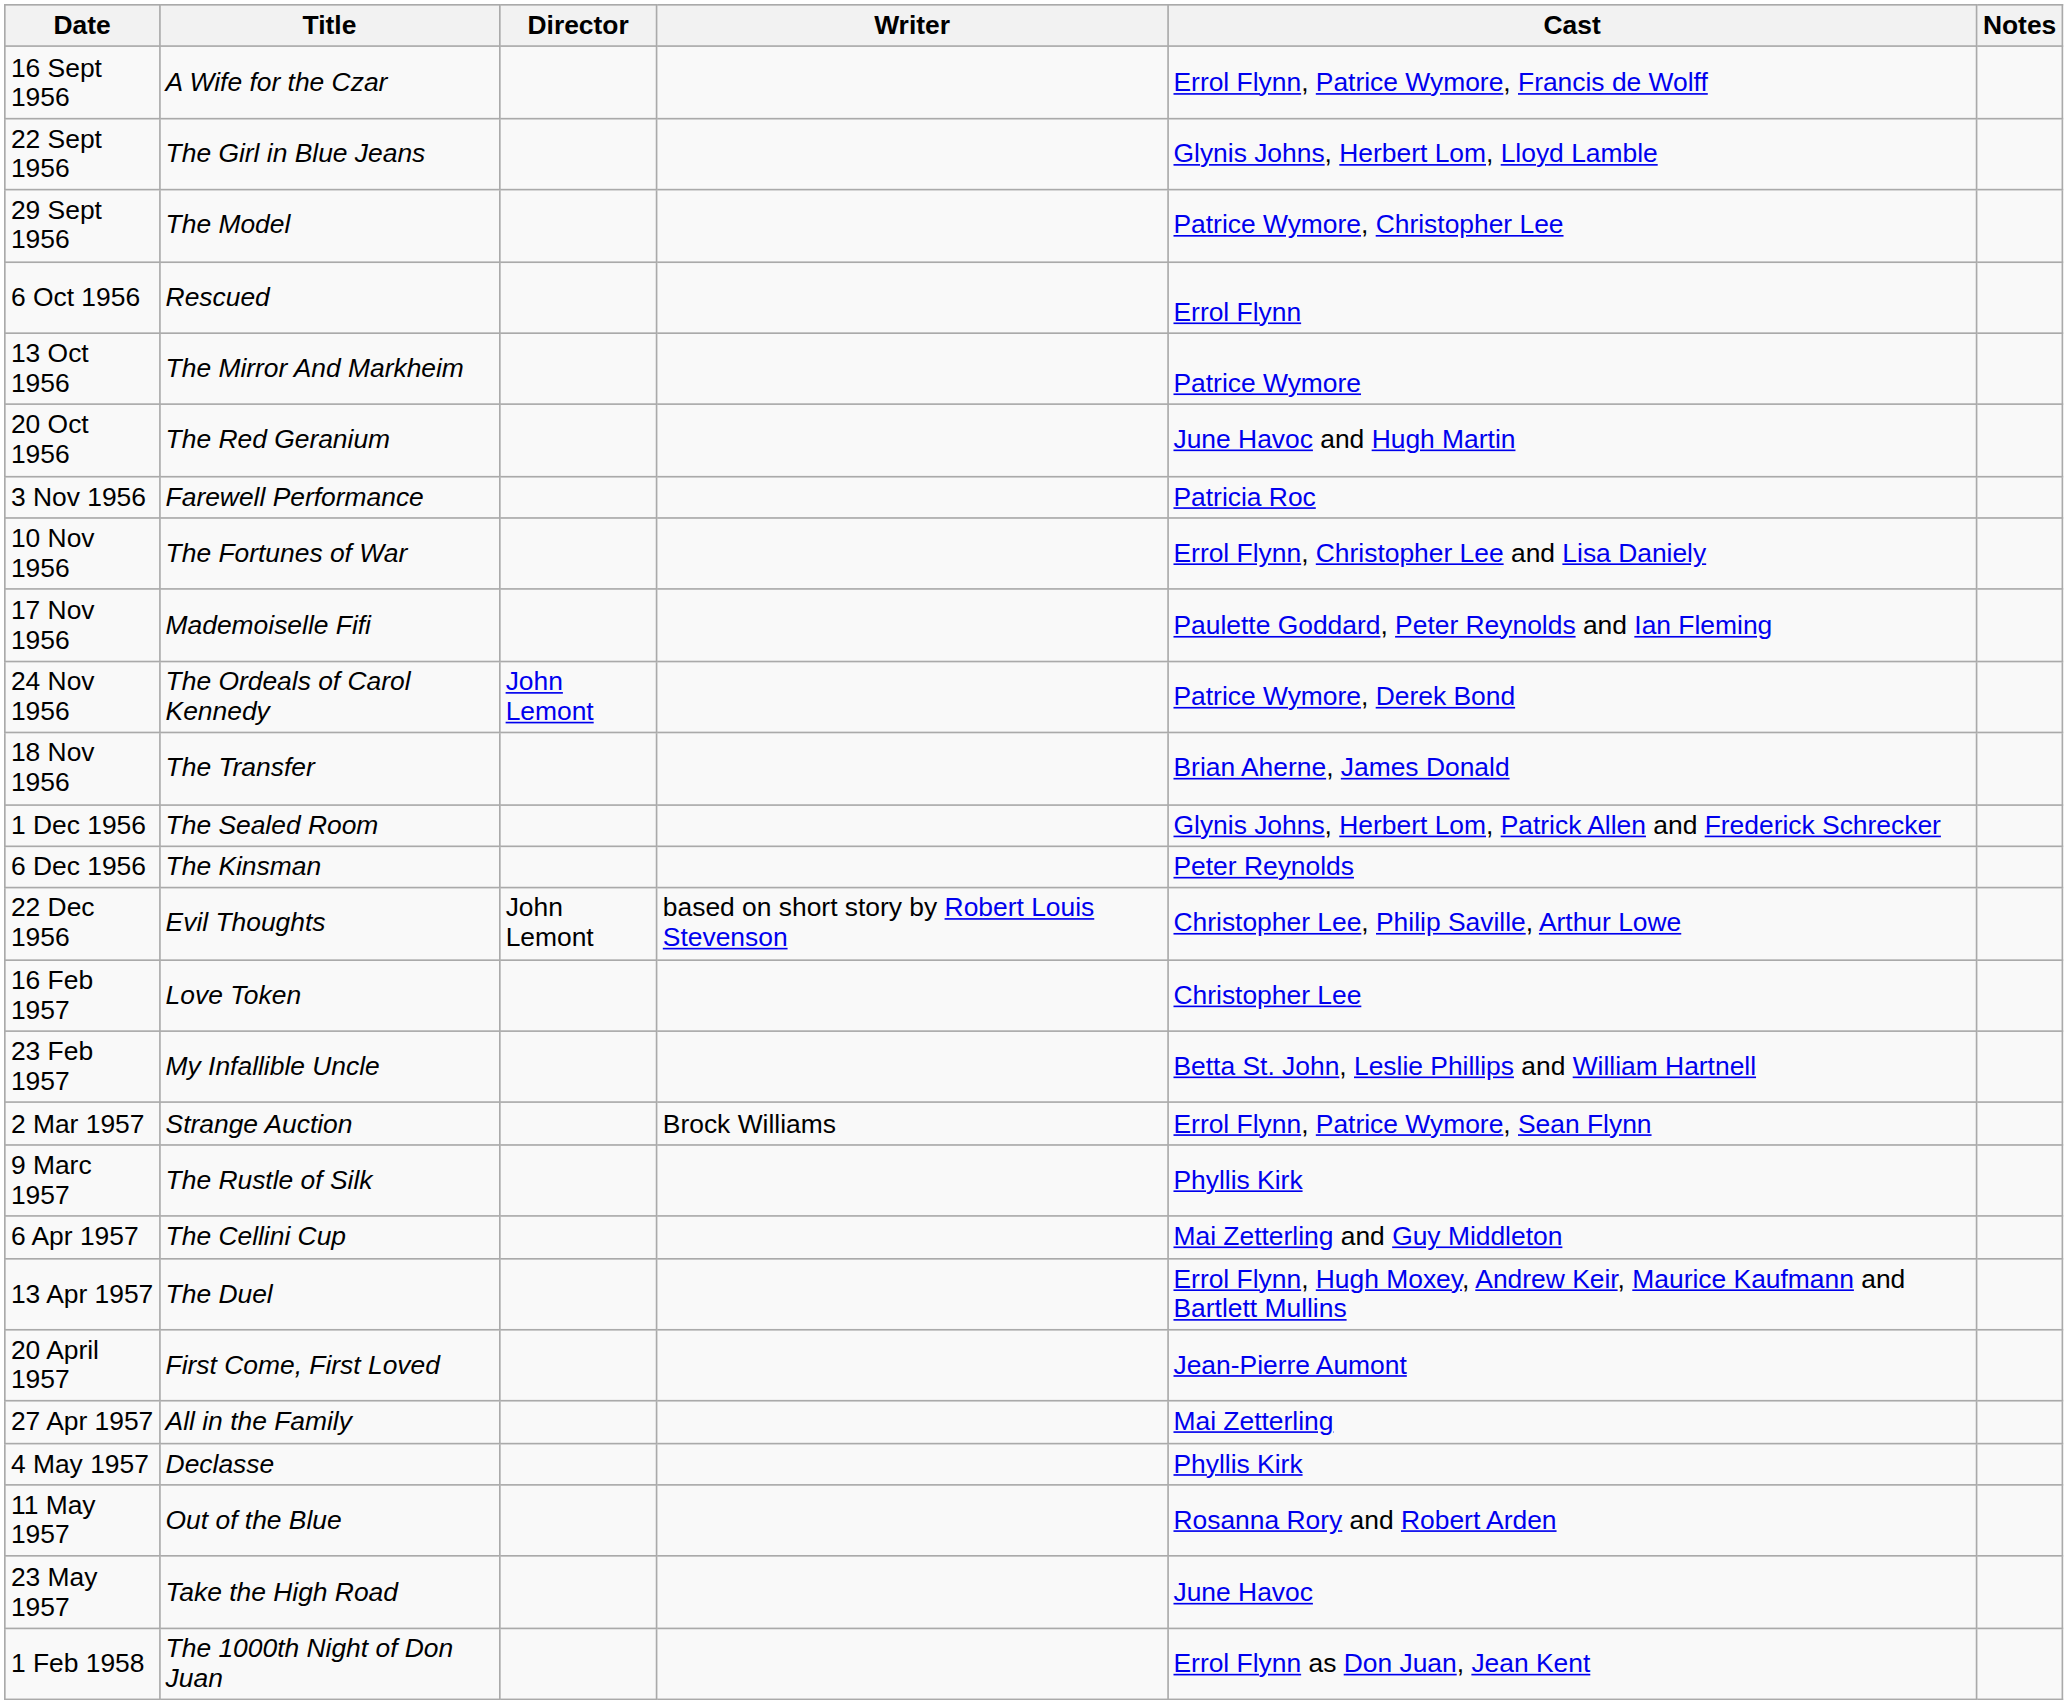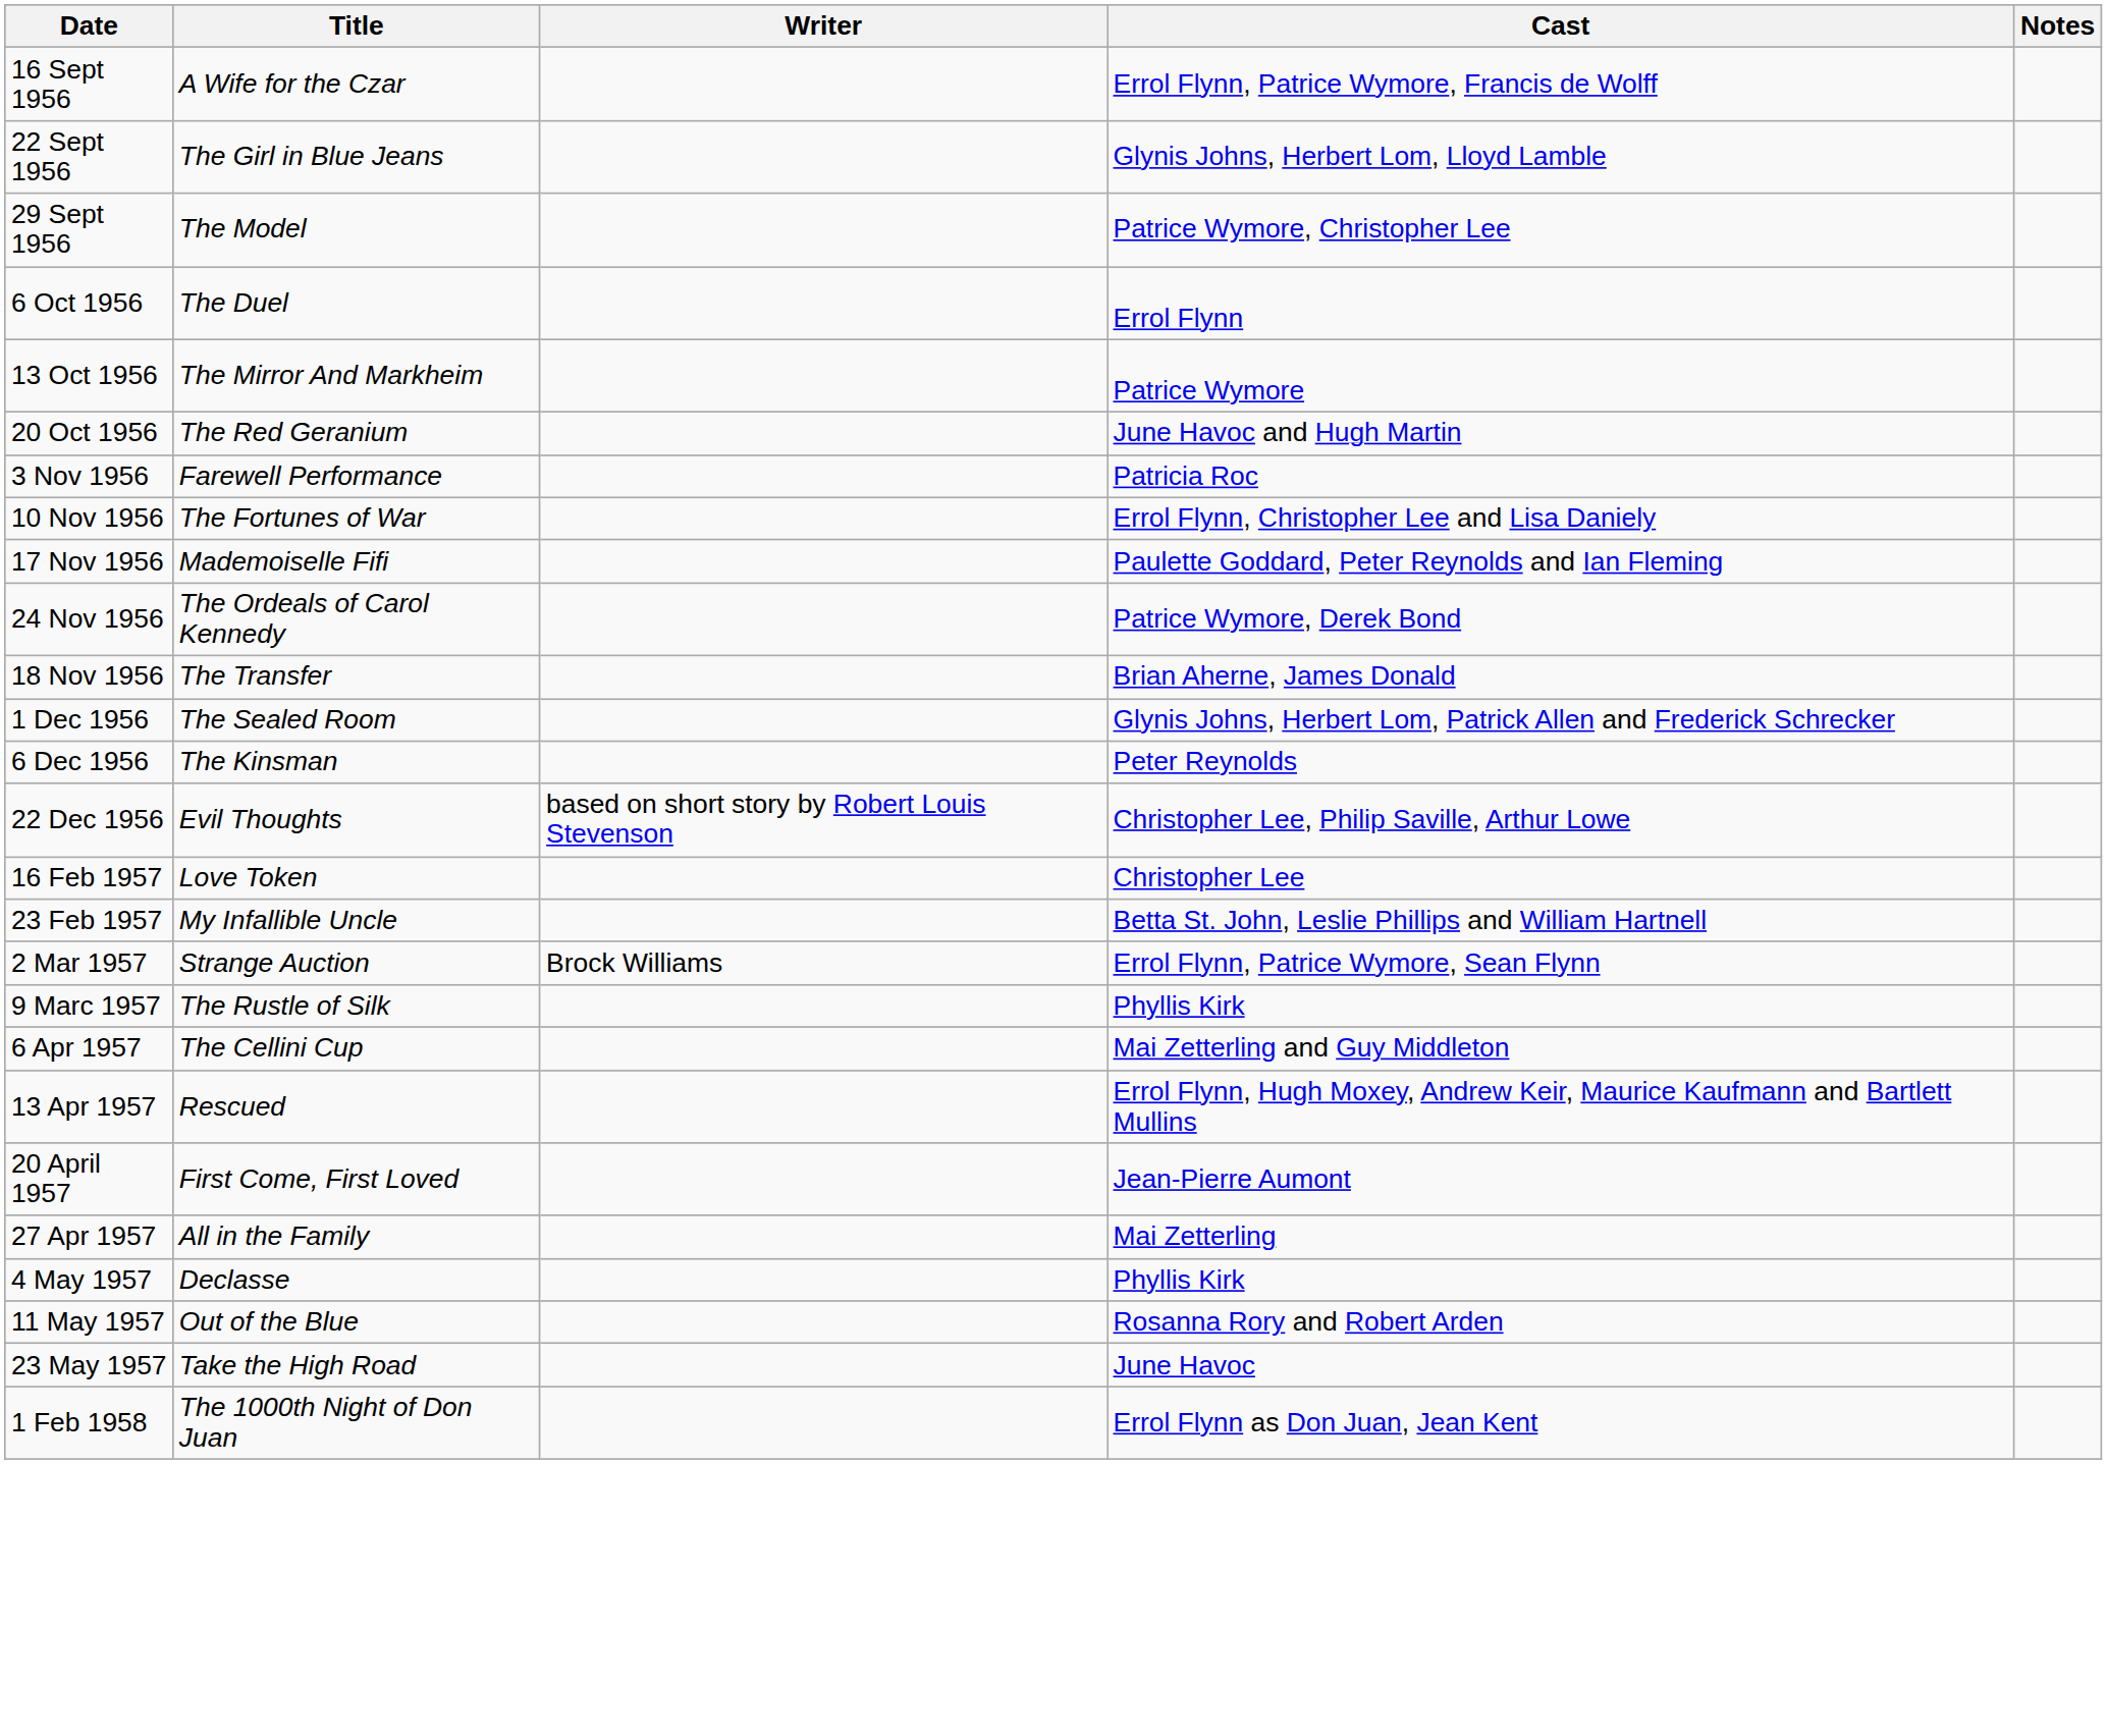 <table class="wikitable sortable plainrowheaders">
 <tr>
 <th scope="col">Date</th>
 <th scope="col">Title</th>
-<th>Director</th>
 <th scope="col">Writer</th>
 <th scope="col">Cast</th>
 <th scope="col" class="unsortable">Notes</th>
 </tr>
 <tr>
 <td>16 Sept 1956</td>
 <td><em>A Wife for the Czar</em></td>
 <td></td>
-<td></td>
 <td><a href='#'>Errol Flynn</a>, <a href='#'>Patrice Wymore</a>, <a href='#'>Francis de Wolff</a></td>
 <td></td>
 </tr>
 <tr>
 <td>22 Sept 1956</td>
 <td><em>The Girl in Blue Jeans</em></td>
-<td></td>
 <td></td>
 <td><a href='#'>Glynis Johns</a>, <a href='#'>Herbert Lom</a>, <a href='#'>Lloyd Lamble</a></td>
 <td></td>
 </tr>
 <tr>
 <td>29 Sept 1956</td>
 <td><em>The Model</em></td>
 <td></td>
-<td></td>
 <td><a href='#'>Patrice Wymore</a>, <a href='#'>Christopher Lee</a></td>
 <td></td>
 </tr>
 <tr>
 <td>6 Oct 1956</td>
-<td><em>Rescued</em></td>
-<td></td>
+<td><em>The Duel</em></td>
 <td></td>
 <td><br><a href='#'>Errol Flynn</a></td>
 <td></td>
 </tr>
 <tr>
 <td>13 Oct 1956</td>
 <td><em>The Mirror And Markheim</em></td>
 <td></td>
-<td></td>
 <td><br><a href='#'>Patrice Wymore</a></td>
 <td></td>
 </tr>
 <tr>
 <td>20 Oct 1956</td>
 <td><em>The Red Geranium</em></td>
-<td></td>
 <td></td>
 <td><a href='#'>June Havoc</a> and <a href='#'>Hugh Martin</a></td>
 <td></td>
 </tr>
 <tr>
 <td>3 Nov 1956</td>
 <td><em>Farewell Performance</em></td>
 <td></td>
-<td></td>
 <td><a href='#'>Patricia Roc</a></td>
 <td></td>
 </tr>
 <tr>
 <td>10 Nov 1956</td>
 <td><em>The Fortunes of War</em></td>
-<td></td>
 <td></td>
 <td><a href='#'>Errol Flynn</a>, <a href='#'>Christopher Lee</a> and <a href='#'>Lisa Daniely</a></td>
 <td></td>
 </tr>
 <tr>
 <td>17 Nov 1956</td>
 <td><em>Mademoiselle Fifi</em></td>
 <td></td>
-<td></td>
 <td><a href='#'>Paulette Goddard</a>, <a href='#'>Peter Reynolds</a> and <a href='#'>Ian Fleming</a></td>
 <td></td>
 </tr>
 <tr>
 <td>24 Nov 1956</td>
 <td><em>The Ordeals of Carol Kennedy</em></td>
-<td><a href='#'>John Lemont</a></td>
 <td></td>
 <td><a href='#'>Patrice Wymore</a>, <a href='#'>Derek Bond</a></td>
 <td></td>
 </tr>
 <tr>
 <td>18 Nov 1956</td>
 <td><em>The Transfer</em></td>
 <td></td>
-<td></td>
 <td><a href='#'>Brian Aherne</a>, <a href='#'>James Donald</a></td>
 <td></td>
 </tr>
 <tr>
 <td>1 Dec 1956</td>
 <td><em>The Sealed Room</em></td>
-<td></td>
 <td></td>
 <td><a href='#'>Glynis Johns</a>, <a href='#'>Herbert Lom</a>, <a href='#'>Patrick Allen</a> and <a href='#'>Frederick Schrecker</a></td>
 <td></td>
 </tr>
 <tr>
 <td>6 Dec 1956</td>
 <td><em>The Kinsman</em></td>
 <td></td>
-<td></td>
 <td><a href='#'>Peter Reynolds</a></td>
 <td></td>
 </tr>
 <tr>
 <td>22 Dec 1956</td>
 <td><em>Evil Thoughts</em></td>
-<td>John Lemont</td>
 <td>based on short story by <a href='#'>Robert Louis Stevenson</a></td>
 <td><a href='#'>Christopher Lee</a>, <a href='#'>Philip Saville</a>, <a href='#'>Arthur Lowe</a></td>
 <td></td>
 </tr>
 <tr>
 <td>16 Feb 1957</td>
 <td><em>Love Token</em></td>
 <td></td>
-<td></td>
 <td><a href='#'>Christopher Lee</a></td>
 <td></td>
 </tr>
 <tr>
 <td>23 Feb 1957</td>
 <td><em>My Infallible Uncle</em></td>
 <td></td>
-<td></td>
 <td><a href='#'>Betta St. John</a>, <a href='#'>Leslie Phillips</a> and <a href='#'>William Hartnell</a></td>
 <td></td>
 </tr>
 <tr>
 <td>2 Mar 1957</td>
 <td><em>Strange Auction</em></td>
-<td></td>
 <td>Brock Williams</td>
 <td><a href='#'>Errol Flynn</a>, <a href='#'>Patrice Wymore</a>, <a href='#'>Sean Flynn</a></td>
 <td></td>
 </tr>
 <tr>
 <td>9 Marc 1957</td>
 <td><em>The Rustle of Silk</em></td>
 <td></td>
-<td></td>
 <td><a href='#'>Phyllis Kirk</a></td>
 <td></td>
 </tr>
 <tr>
 <td>6 Apr 1957</td>
 <td><em>The Cellini Cup</em></td>
 <td></td>
-<td></td>
 <td><a href='#'>Mai Zetterling</a> and <a href='#'>Guy Middleton</a></td>
 <td></td>
 </tr>
 <tr>
 <td>13 Apr 1957</td>
-<td><em>The Duel</em></td>
-<td></td>
+<td><em>Rescued</em></td>
 <td></td>
 <td><a href='#'>Errol Flynn</a>, <a href='#'>Hugh Moxey</a>, <a href='#'>Andrew Keir</a>, <a href='#'>Maurice Kaufmann</a> and <a href='#'>Bartlett Mullins</a></td>
 <td></td>
 </tr>
 <tr>
 <td>20 April 1957</td>
 <td><em>First Come, First Loved</em></td>
 <td></td>
-<td></td>
 <td><a href='#'>Jean-Pierre Aumont</a></td>
 <td></td>
 </tr>
 <tr>
 <td>27 Apr 1957</td>
 <td><em>All in the Family</em></td>
-<td></td>
 <td></td>
 <td><a href='#'>Mai Zetterling</a></td>
 <td></td>
 </tr>
 <tr>
 <td>4 May 1957</td>
 <td><em>Declasse</em></td>
 <td></td>
-<td></td>
 <td><a href='#'>Phyllis Kirk</a></td>
 <td></td>
 </tr>
 <tr>
 <td>11 May 1957</td>
 <td><em>Out of the Blue</em></td>
-<td></td>
 <td></td>
 <td><a href='#'>Rosanna Rory</a> and <a href='#'>Robert Arden</a></td>
 <td></td>
 </tr>
 <tr>
 <td>23 May 1957</td>
 <td><em>Take the High Road</em></td>
 <td></td>
-<td></td>
 <td><a href='#'>June Havoc</a></td>
 <td></td>
 </tr>
 <tr>
 <td>1 Feb 1958</td>
 <td><em>The 1000th Night of Don Juan</em></td>
 <td></td>
-<td></td>
 <td><a href='#'>Errol Flynn</a> as <a href='#'>Don Juan</a>, <a href='#'>Jean Kent</a></td>
 <td></td>
 </tr>
 </table>
